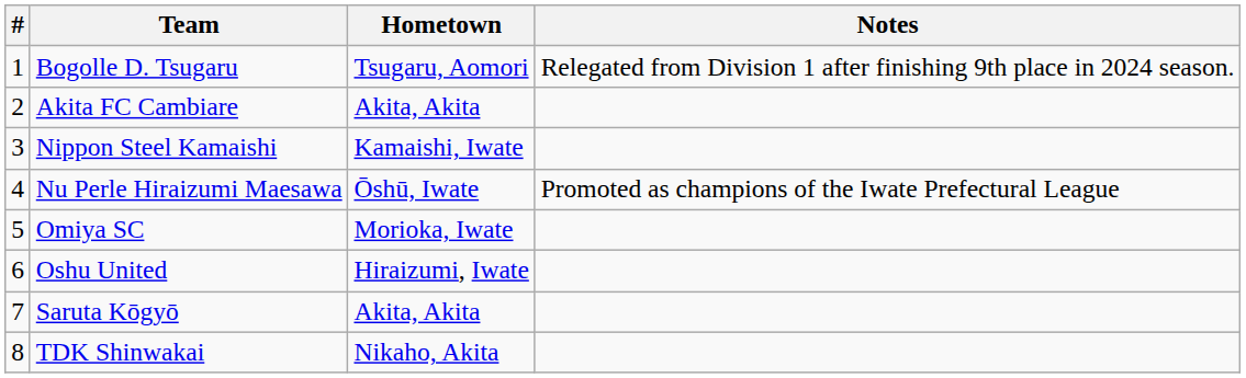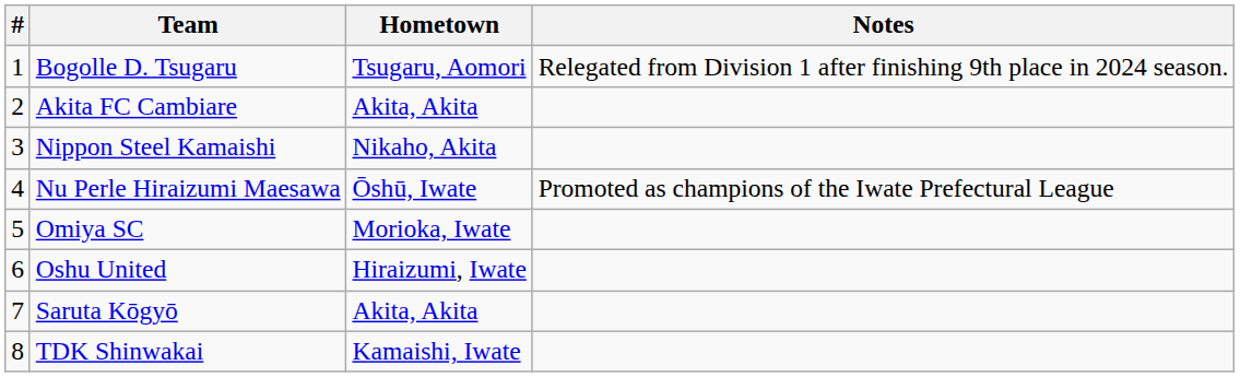 <table class="wikitable">
 <tr>
 <th>#</th>
 <th>Team</th>
 <th>Hometown</th>
 <th>Notes</th>
 </tr>
 <tr>
 <td>1</td>
 <td><a href='#'>Bogolle D. Tsugaru</a></td>
 <td><a href='#'>Tsugaru, Aomori</a></td>
 <td>Relegated from Division 1 after finishing 9th place in 2024 season.</td>
 </tr>
 <tr>
 <td>2</td>
 <td><a href='#'>Akita FC Cambiare </a></td>
 <td><a href='#'>Akita, Akita</a></td>
 <td></td>
 </tr>
 <tr>
 <td>3</td>
 <td><a href='#'>Nippon Steel Kamaishi</a></td>
-<td><a href='#'>Kamaishi, Iwate</a></td>
+<td><a href='#'>Nikaho, Akita</a></td>
 <td></td>
 </tr>
 <tr>
 <td>4</td>
 <td><a href='#'>Nu Perle Hiraizumi Maesawa</a></td>
 <td><a href='#'>Ōshū, Iwate</a></td>
 <td>Promoted as champions of the Iwate Prefectural League</td>
 </tr>
 <tr>
 <td>5</td>
 <td><a href='#'>Omiya SC</a></td>
 <td><a href='#'>Morioka, Iwate</a></td>
 <td></td>
 </tr>
 <tr>
 <td>6</td>
 <td><a href='#'>Oshu United</a></td>
 <td><a href='#'>Hiraizumi</a>, <a href='#'>Iwate</a></td>
 <td></td>
 </tr>
 <tr>
 <td>7</td>
 <td><a href='#'>Saruta Kōgyō</a></td>
 <td><a href='#'>Akita, Akita</a></td>
 <td></td>
 </tr>
 <tr>
 <td>8</td>
 <td><a href='#'>TDK Shinwakai</a></td>
-<td><a href='#'>Nikaho, Akita</a></td>
+<td><a href='#'>Kamaishi, Iwate</a></td>
 <td></td>
 </tr>
 </table>
